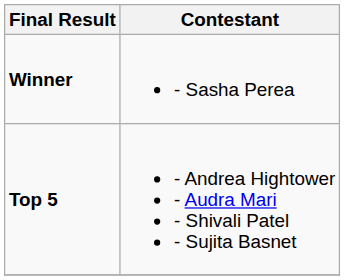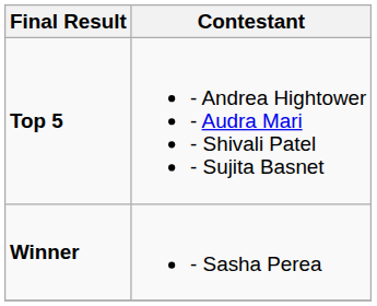 <table class="wikitable sortable" style="font-size:95%;">
 <tr>
 <th>Final Result</th>
 <th>Contestant</th>
 </tr>
 <tr>
+<td><strong>Top 5</strong></td>
+<td><br><ul><li><strong></strong> - Andrea Hightower</li><li><strong></strong> - <a href='#'>Audra Mari</a></li><li><strong></strong> - Shivali Patel</li><li><strong></strong> - Sujita Basnet</li></ul></td>
+</tr>
+<tr>
 <td><strong>Winner</strong></td>
 <td><br><ul><li><strong></strong> -  Sasha Perea</li></ul></td>
 </tr>
 <tr>
-<td><strong>Top 5</strong></td>
-<td><br><ul><li><strong></strong> - Andrea Hightower</li><li><strong></strong> - <a href='#'>Audra Mari</a></li><li><strong></strong> - Shivali Patel</li><li><strong></strong> - Sujita Basnet</li></ul></td>
-</tr>
-<tr>
 </tr>
 </table>
